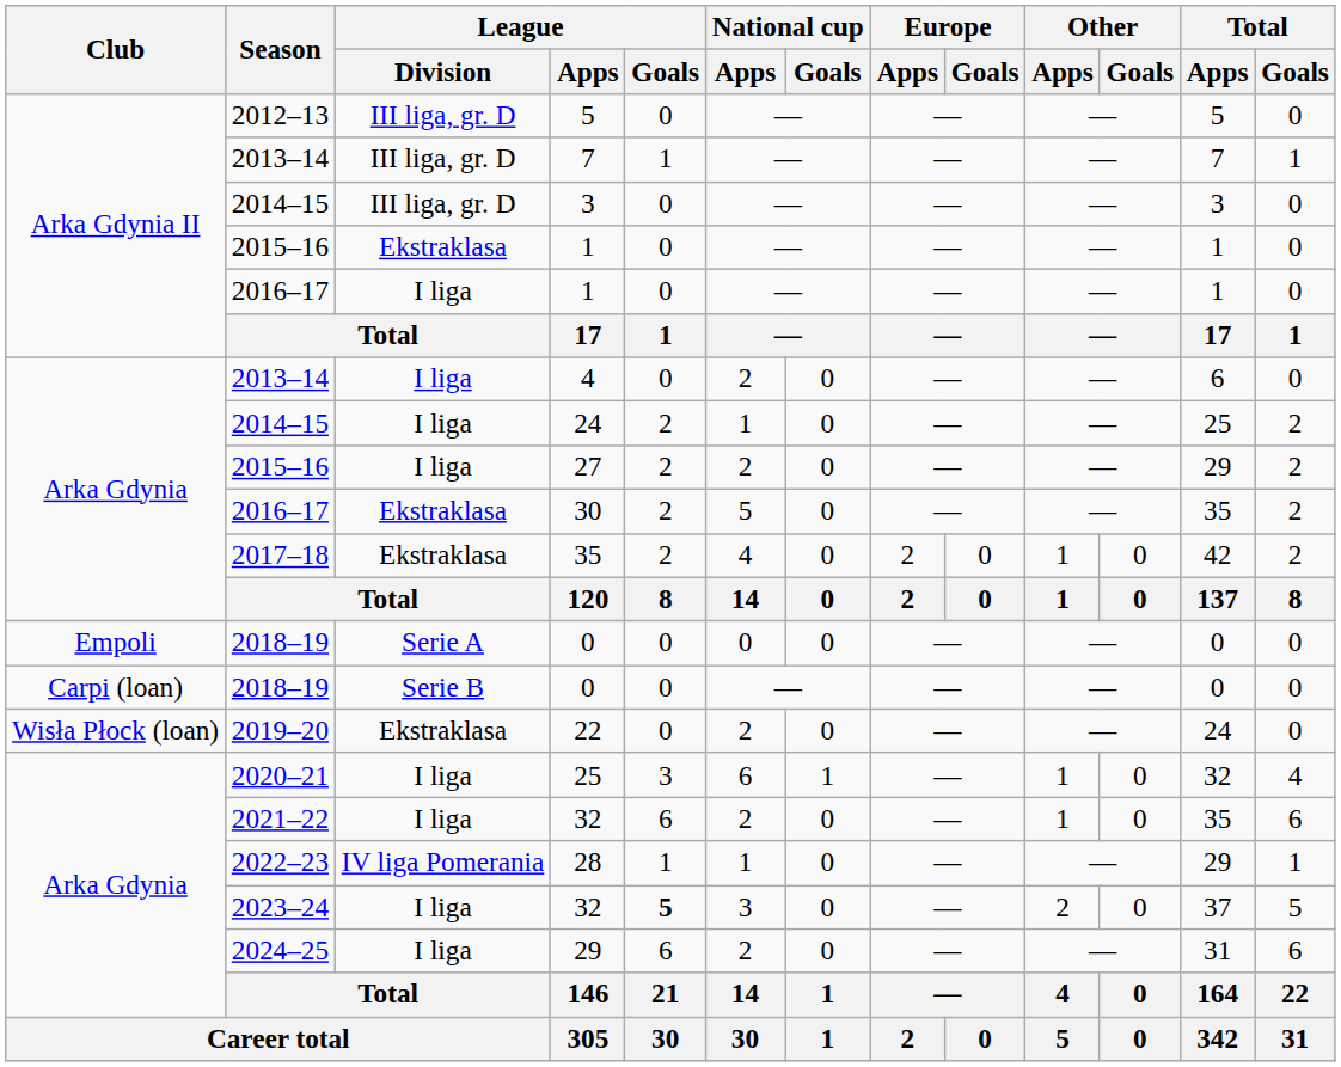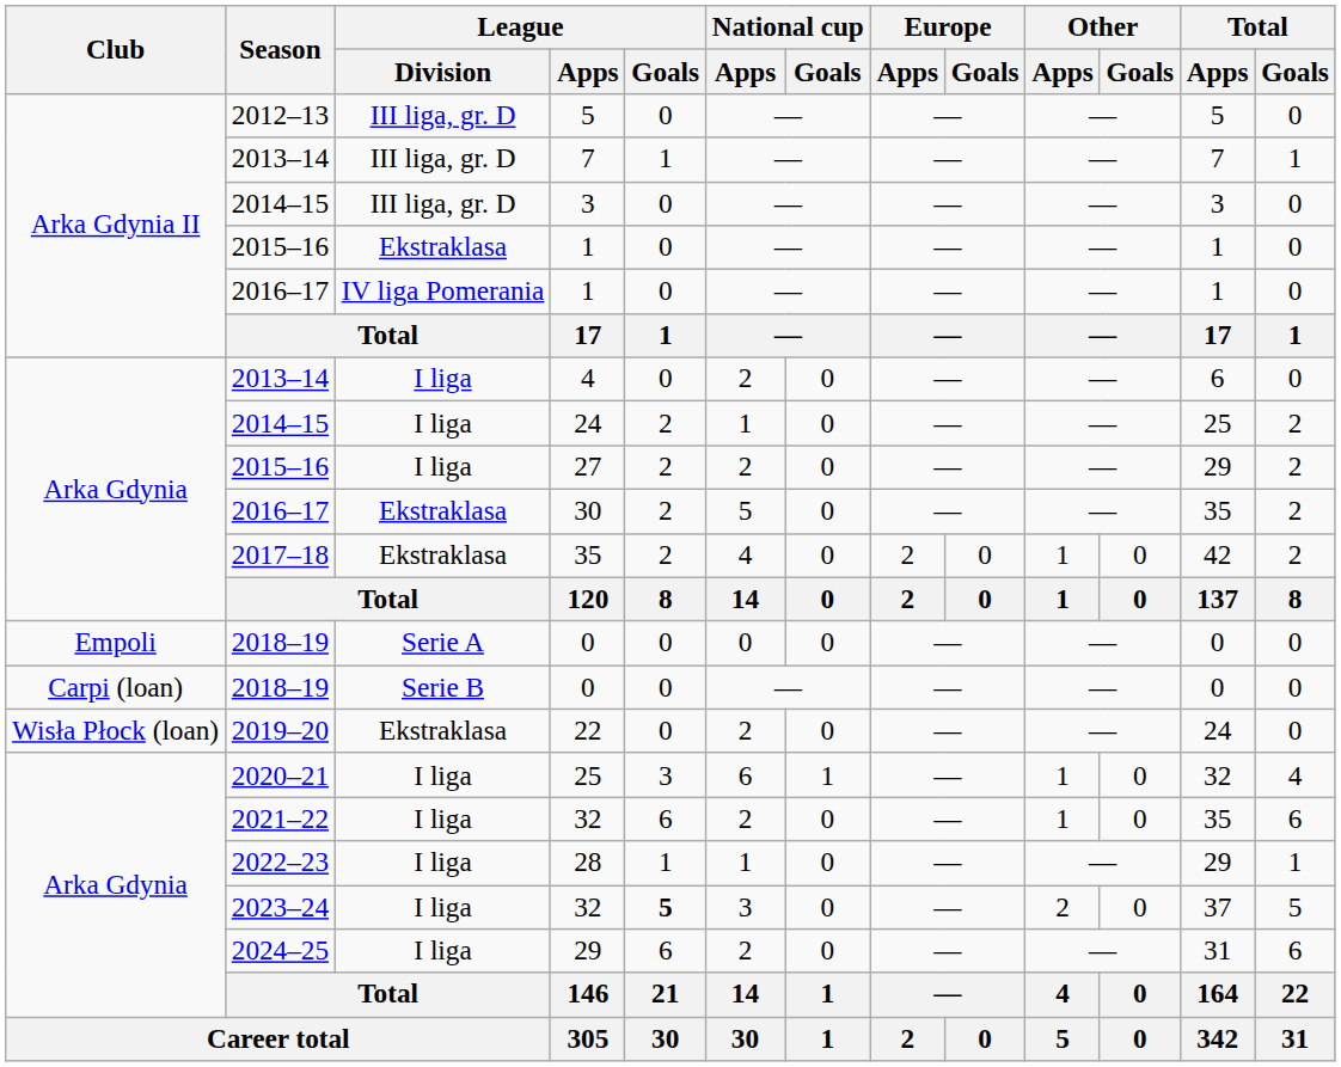 <table class="wikitable" style="text-align: center;">
 <tr>
 <th rowspan="2">Club</th>
 <th rowspan="2">Season</th>
 <th colspan="3">League</th>
 <th colspan="2">National cup</th>
 <th colspan="2">Europe</th>
 <th colspan="2">Other</th>
 <th colspan="2">Total</th>
 </tr>
 <tr>
 <th>Division</th>
 <th>Apps</th>
 <th>Goals</th>
 <th>Apps</th>
 <th>Goals</th>
 <th>Apps</th>
 <th>Goals</th>
 <th>Apps</th>
 <th>Goals</th>
 <th>Apps</th>
 <th>Goals</th>
 </tr>
 <tr>
 <td rowspan="6"><a href='#'>Arka Gdynia II</a></td>
 <td>2012–13</td>
 <td><a href='#'>III liga, gr. D</a></td>
 <td>5</td>
 <td>0</td>
 <td colspan="2">—</td>
 <td colspan="2">—</td>
 <td colspan="2">—</td>
 <td>5</td>
 <td>0</td>
 </tr>
 <tr>
 <td>2013–14</td>
 <td>III liga, gr. D</td>
 <td>7</td>
 <td>1</td>
 <td colspan="2">—</td>
 <td colspan="2">—</td>
 <td colspan="2">—</td>
 <td>7</td>
 <td>1</td>
 </tr>
 <tr>
 <td>2014–15</td>
 <td>III liga, gr. D</td>
 <td>3</td>
 <td>0</td>
 <td colspan="2">—</td>
 <td colspan="2">—</td>
 <td colspan="2">—</td>
 <td>3</td>
 <td>0</td>
 </tr>
 <tr>
 <td>2015–16</td>
 <td><a href='#'>Ekstraklasa</a></td>
 <td>1</td>
 <td>0</td>
 <td colspan="2">—</td>
 <td colspan="2">—</td>
 <td colspan="2">—</td>
 <td>1</td>
 <td>0</td>
 </tr>
 <tr>
 <td>2016–17</td>
-<td>I liga</td>
+<td><a href='#'>IV liga Pomerania</a></td>
 <td>1</td>
 <td>0</td>
 <td colspan="2">—</td>
 <td colspan="2">—</td>
 <td colspan="2">—</td>
 <td>1</td>
 <td>0</td>
 </tr>
 <tr>
 <th colspan="2">Total</th>
 <th>17</th>
 <th>1</th>
 <th colspan="2">—</th>
 <th colspan="2">—</th>
 <th colspan="2">—</th>
 <th>17</th>
 <th>1</th>
 </tr>
 <tr>
 <td rowspan="6"><a href='#'>Arka Gdynia</a></td>
 <td><a href='#'>2013–14</a></td>
 <td><a href='#'>I liga</a></td>
 <td>4</td>
 <td>0</td>
 <td>2</td>
 <td>0</td>
 <td colspan="2">—</td>
 <td colspan="2">—</td>
 <td>6</td>
 <td>0</td>
 </tr>
 <tr>
 <td><a href='#'>2014–15</a></td>
 <td>I liga</td>
 <td>24</td>
 <td>2</td>
 <td>1</td>
 <td>0</td>
 <td colspan="2">—</td>
 <td colspan="2">—</td>
 <td>25</td>
 <td>2</td>
 </tr>
 <tr>
 <td><a href='#'>2015–16</a></td>
 <td>I liga</td>
 <td>27</td>
 <td>2</td>
 <td>2</td>
 <td>0</td>
 <td colspan="2">—</td>
 <td colspan="2">—</td>
 <td>29</td>
 <td>2</td>
 </tr>
 <tr>
 <td><a href='#'>2016–17</a></td>
 <td><a href='#'>Ekstraklasa</a></td>
 <td>30</td>
 <td>2</td>
 <td>5</td>
 <td>0</td>
 <td colspan="2">—</td>
 <td colspan="2">—</td>
 <td>35</td>
 <td>2</td>
 </tr>
 <tr>
 <td><a href='#'>2017–18</a></td>
 <td>Ekstraklasa</td>
 <td>35</td>
 <td>2</td>
 <td>4</td>
 <td>0</td>
 <td>2</td>
 <td>0</td>
 <td>1</td>
 <td>0</td>
 <td>42</td>
 <td>2</td>
 </tr>
 <tr>
 <th colspan="2">Total</th>
 <th>120</th>
 <th>8</th>
 <th>14</th>
 <th>0</th>
 <th>2</th>
 <th>0</th>
 <th>1</th>
 <th>0</th>
 <th>137</th>
 <th>8</th>
 </tr>
 <tr>
 <td><a href='#'>Empoli</a></td>
 <td><a href='#'>2018–19</a></td>
 <td><a href='#'>Serie A</a></td>
 <td>0</td>
 <td>0</td>
 <td>0</td>
 <td>0</td>
 <td colspan="2">—</td>
 <td colspan="2">—</td>
 <td>0</td>
 <td>0</td>
 </tr>
 <tr>
 <td><a href='#'>Carpi</a> (loan)</td>
 <td><a href='#'>2018–19</a></td>
 <td><a href='#'>Serie B</a></td>
 <td>0</td>
 <td>0</td>
 <td colspan="2">—</td>
 <td colspan="2">—</td>
 <td colspan="2">—</td>
 <td>0</td>
 <td>0</td>
 </tr>
 <tr>
 <td><a href='#'>Wisła Płock</a> (loan)</td>
 <td><a href='#'>2019–20</a></td>
 <td>Ekstraklasa</td>
 <td>22</td>
 <td>0</td>
 <td>2</td>
 <td>0</td>
 <td colspan="2">—</td>
 <td colspan="2">—</td>
 <td>24</td>
 <td>0</td>
 </tr>
 <tr>
 <td rowspan="6"><a href='#'>Arka Gdynia</a></td>
 <td><a href='#'>2020–21</a></td>
 <td>I liga</td>
 <td>25</td>
 <td>3</td>
 <td>6</td>
 <td>1</td>
 <td colspan="2">—</td>
 <td>1</td>
 <td>0</td>
 <td>32</td>
 <td>4</td>
 </tr>
 <tr>
 <td><a href='#'>2021–22</a></td>
 <td>I liga</td>
 <td>32</td>
 <td>6</td>
 <td>2</td>
 <td>0</td>
 <td colspan="2">—</td>
 <td>1</td>
 <td>0</td>
 <td>35</td>
 <td>6</td>
 </tr>
 <tr>
 <td><a href='#'>2022–23</a></td>
-<td><a href='#'>IV liga Pomerania</a></td>
+<td>I liga</td>
 <td>28</td>
 <td>1</td>
 <td>1</td>
 <td>0</td>
 <td colspan="2">—</td>
 <td colspan="2">—</td>
 <td>29</td>
 <td>1</td>
 </tr>
 <tr>
 <td><a href='#'>2023–24</a></td>
 <td>I liga</td>
 <td>32</td>
 <td><strong>5</strong></td>
 <td>3</td>
 <td>0</td>
 <td colspan="2">—</td>
 <td>2</td>
 <td>0</td>
 <td>37</td>
 <td>5</td>
 </tr>
 <tr>
 <td><a href='#'>2024–25</a></td>
 <td>I liga</td>
 <td>29</td>
 <td>6</td>
 <td>2</td>
 <td>0</td>
 <td colspan="2">—</td>
 <td colspan="2">—</td>
 <td>31</td>
 <td>6</td>
 </tr>
 <tr>
 <th colspan="2">Total</th>
 <th>146</th>
 <th>21</th>
 <th>14</th>
 <th>1</th>
 <th colspan="2">—</th>
 <th>4</th>
 <th>0</th>
 <th>164</th>
 <th>22</th>
 </tr>
 <tr>
 <th colspan="3">Career total</th>
 <th>305</th>
 <th>30</th>
 <th>30</th>
 <th>1</th>
 <th>2</th>
 <th>0</th>
 <th>5</th>
 <th>0</th>
 <th>342</th>
 <th>31</th>
 </tr>
 </table>
